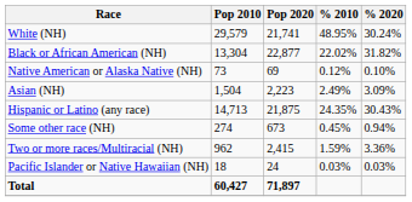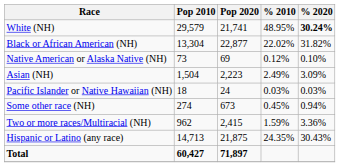 <table class="wikitable">
 <tr>
 <th>Race</th>
 <th>Pop 2010</th>
 <th>Pop 2020</th>
 <th>% 2010</th>
 <th>% 2020</th>
 </tr>
 <tr>
 <td><a href='#'>White</a> (NH)</td>
 <td>29,579</td>
 <td>21,741</td>
 <td>48.95%</td>
-<td>30.24%</td>
+<td><strong>30.24%</strong></td>
 </tr>
 <tr>
 <td><a href='#'>Black or African American</a> (NH)</td>
 <td>13,304</td>
 <td>22,877</td>
 <td>22.02%</td>
 <td>31.82%</td>
 </tr>
 <tr>
 <td><a href='#'>Native American</a> or <a href='#'>Alaska Native</a> (NH)</td>
 <td>73</td>
 <td>69</td>
 <td>0.12%</td>
 <td>0.10%</td>
 </tr>
 <tr>
 <td><a href='#'>Asian</a> (NH)</td>
 <td>1,504</td>
 <td>2,223</td>
 <td>2.49%</td>
 <td>3.09%</td>
 </tr>
 <tr>
-<td><a href='#'>Hispanic or Latino</a> (any race)</td>
-<td>14,713</td>
-<td>21,875</td>
-<td>24.35%</td>
-<td>30.43%</td>
+<td><a href='#'>Pacific Islander</a> or <a href='#'>Native Hawaiian</a> (NH)</td>
+<td>18</td>
+<td>24</td>
+<td>0.03%</td>
+<td>0.03%</td>
 </tr>
 <tr>
 <td><a href='#'>Some other race</a> (NH)</td>
 <td>274</td>
 <td>673</td>
 <td>0.45%</td>
 <td>0.94%</td>
 </tr>
 <tr>
 <td><a href='#'>Two or more races/Multiracial</a> (NH)</td>
 <td>962</td>
 <td>2,415</td>
 <td>1.59%</td>
 <td>3.36%</td>
 </tr>
 <tr>
-<td><a href='#'>Pacific Islander</a> or <a href='#'>Native Hawaiian</a> (NH)</td>
-<td>18</td>
-<td>24</td>
-<td>0.03%</td>
-<td>0.03%</td>
+<td><a href='#'>Hispanic or Latino</a> (any race)</td>
+<td>14,713</td>
+<td>21,875</td>
+<td>24.35%</td>
+<td>30.43%</td>
 </tr>
 <tr>
 <td><strong>Total</strong></td>
 <td><strong>60,427</strong></td>
 <td><strong>71,897</strong></td>
 <td></td>
 <td></td>
 </tr>
 <tr>
 </tr>
 </table>
